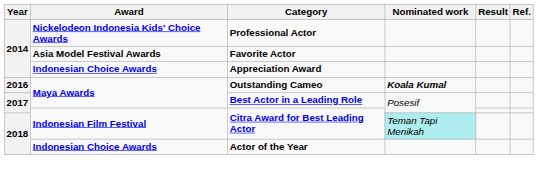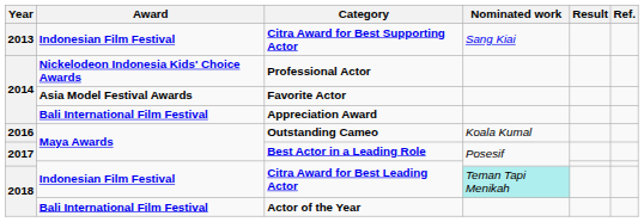 <table class="wikitable sortable">
 <tr>
 <th>Year</th>
 <th>Award</th>
 <th>Category</th>
 <th>Nominated work</th>
 <th>Result</th>
 <th class="unsortable">Ref.</th>
+</tr>
+<tr>
+<th>2013</th>
+<td><strong><a href='#'>Indonesian Film Festival</a></strong></td>
+<td><strong><a href='#'>Citra Award for Best Supporting Actor</a></strong></td>
+<td><em><a href='#'>Sang Kiai</a></em></td>
+<td></td>
+<td></td>
 </tr>
 <tr>
 <th rowspan=3>2014</th>
 <td><strong><a href='#'>Nickelodeon Indonesia Kids' Choice Awards</a></strong></td>
 <td><strong>Professional Actor</strong></td>
 <td></td>
 <td></td>
 <td></td>
 </tr>
 <tr>
 <td><strong>Asia Model Festival Awards</strong></td>
 <td><strong>Favorite Actor</strong></td>
 <td></td>
 <td></td>
 <td></td>
 </tr>
 <tr>
-<td><strong><a href='#'>Indonesian Choice Awards</a></strong></td>
+<td><strong><a href='#'>Bali International Film Festival</a></strong></td>
 <td><strong>Appreciation Award</strong></td>
 <td></td>
 <td></td>
 <td></td>
 </tr>
 <tr>
 <th>2016</th>
 <td rowspan=2><strong><a href='#'>Maya Awards</a></strong></td>
 <td><strong>Outstanding Cameo</strong></td>
-<td><strong><em>Koala Kumal</em></strong></td>
+<td><em>Koala Kumal</em></td>
 <td></td>
 <td></td>
 </tr>
 <tr>
 <th rowspan=2>2017</th>
 <td><strong><a href='#'>Best Actor in a Leading Role</a></strong></td>
 <td rowspan=2><em>Posesif</em></td>
 <td></td>
 <td></td>
 </tr>
 <tr>
 <td rowspan=2><strong><a href='#'>Indonesian Film Festival</a></strong></td>
 <td rowspan=2><strong><a href='#'>Citra Award for Best Leading Actor</a></strong></td>
 <td></td>
 <td></td>
 </tr>
 <tr>
 <th rowspan=2>2018</th>
 <td style="background: paleturquoise;"><em>Teman Tapi Menikah</em></td>
 <td></td>
 <td></td>
 </tr>
 <tr>
-<td><strong><a href='#'>Indonesian Choice Awards</a></strong></td>
+<td><strong><a href='#'>Bali International Film Festival</a></strong></td>
 <td><strong>Actor of the Year</strong></td>
 <td></td>
 <td></td>
 <td></td>
 </tr>
 </table>
